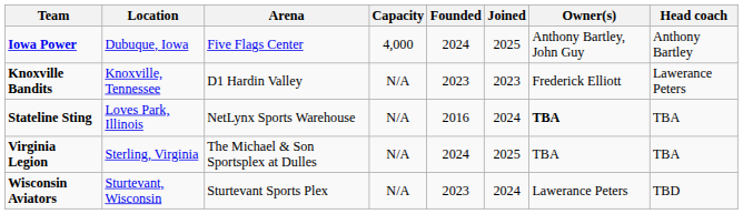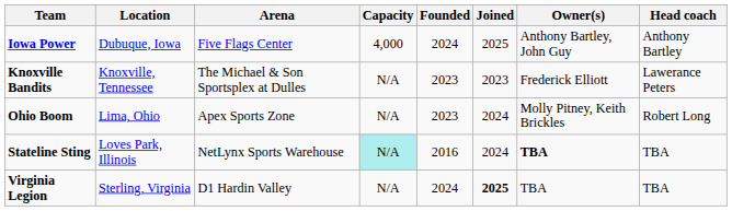 <table class="wikitable sortable" style="text-align:left">
 <tr>
 <th>Team</th>
 <th>Location</th>
 <th>Arena</th>
 <th>Capacity</th>
 <th>Founded</th>
 <th>Joined</th>
 <th>Owner(s)</th>
 <th>Head coach</th>
 </tr>
 <tr>
 <td><strong><a href='#'>Iowa Power</a></strong></td>
 <td><a href='#'>Dubuque, Iowa</a></td>
 <td><a href='#'>Five Flags Center</a></td>
 <td align=center>4,000</td>
 <td align=center>2024</td>
 <td align=center>2025</td>
 <td>Anthony Bartley, John Guy</td>
 <td>Anthony Bartley</td>
 </tr>
 <tr>
 <td><strong>Knoxville Bandits</strong></td>
 <td><a href='#'>Knoxville, Tennessee</a></td>
-<td>D1 Hardin Valley</td>
+<td>The Michael & Son Sportsplex at Dulles</td>
 <td align=center>N/A</td>
 <td align=center>2023</td>
 <td align=center>2023</td>
 <td>Frederick Elliott</td>
 <td>Lawerance Peters</td>
 </tr>
 <tr>
+<td><strong>Ohio Boom</strong></td>
+<td><a href='#'>Lima, Ohio</a></td>
+<td>Apex Sports Zone</td>
+<td align=center>N/A</td>
+<td align=center>2023</td>
+<td align=center>2024</td>
+<td>Molly Pitney, Keith Brickles</td>
+<td>Robert Long</td>
+</tr>
+<tr>
 <td><strong>Stateline Sting</strong></td>
 <td><a href='#'>Loves Park, Illinois</a></td>
 <td>NetLynx Sports Warehouse</td>
-<td align=center>N/A</td>
+<td align=center style="background: paleturquoise;">N/A</td>
 <td align=center>2016</td>
 <td align=center>2024</td>
 <td><strong>TBA</strong></td>
 <td>TBA</td>
 </tr>
 <tr>
 <td><strong>Virginia Legion</strong></td>
 <td><a href='#'>Sterling, Virginia</a></td>
-<td>The Michael & Son Sportsplex at Dulles</td>
+<td>D1 Hardin Valley</td>
 <td align=center>N/A</td>
 <td align=center>2024</td>
-<td align=center>2025</td>
+<td align=center><strong>2025</strong></td>
 <td>TBA</td>
 <td>TBA</td>
 </tr>
-<tr>
-<td><strong>Wisconsin Aviators</strong></td>
-<td><a href='#'>Sturtevant, Wisconsin</a></td>
-<td>Sturtevant Sports Plex</td>
-<td align=center>N/A</td>
-<td align=center>2023</td>
-<td align=center>2024</td>
-<td>Lawerance Peters</td>
-<td>TBD</td>
-</tr>
 </table>
